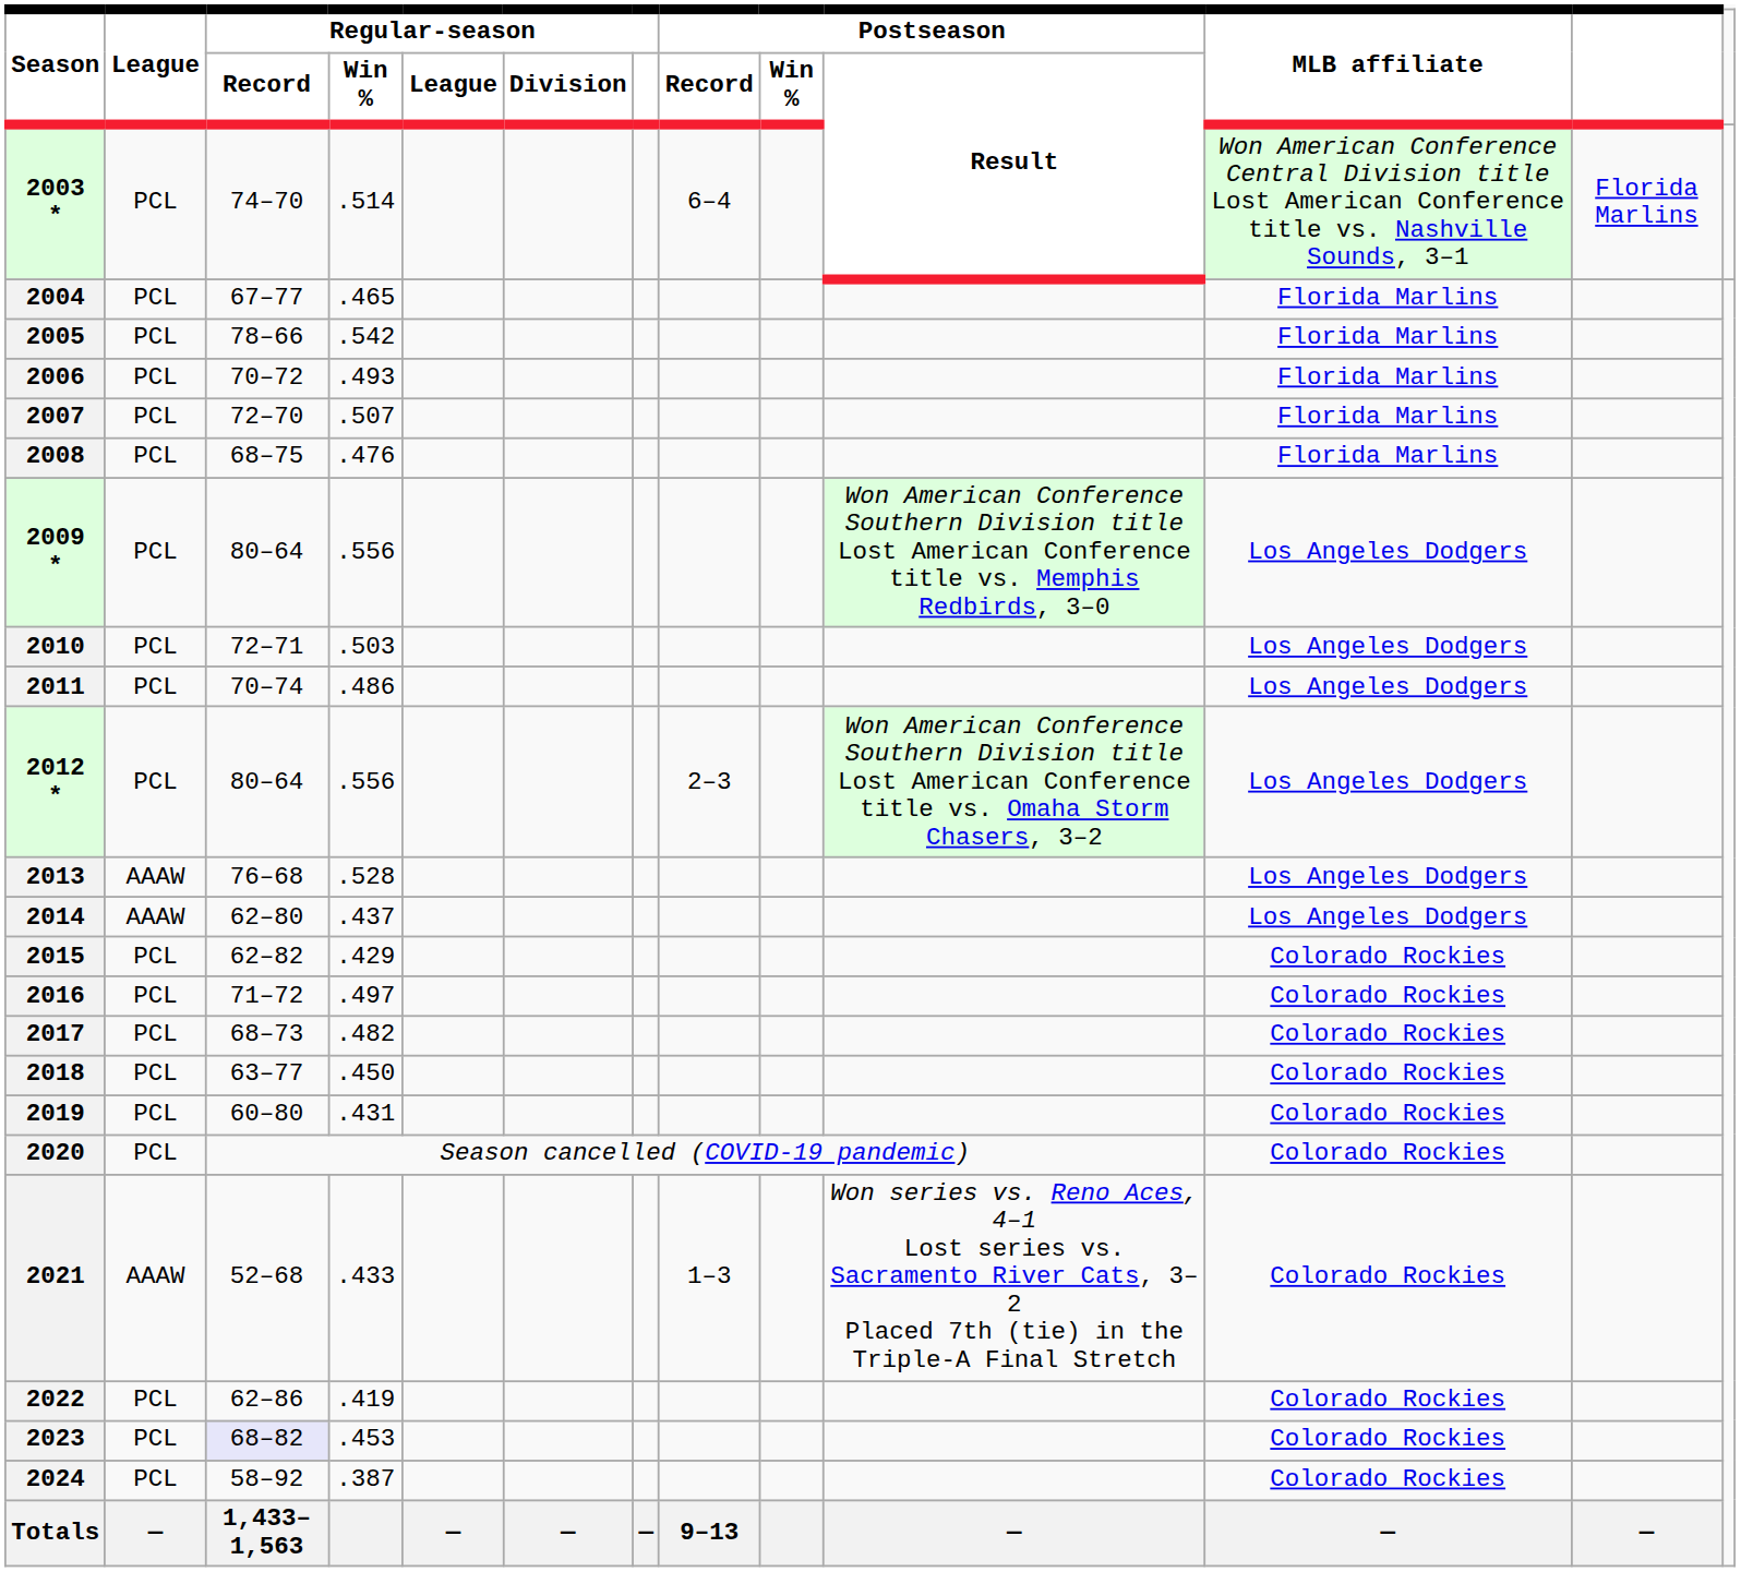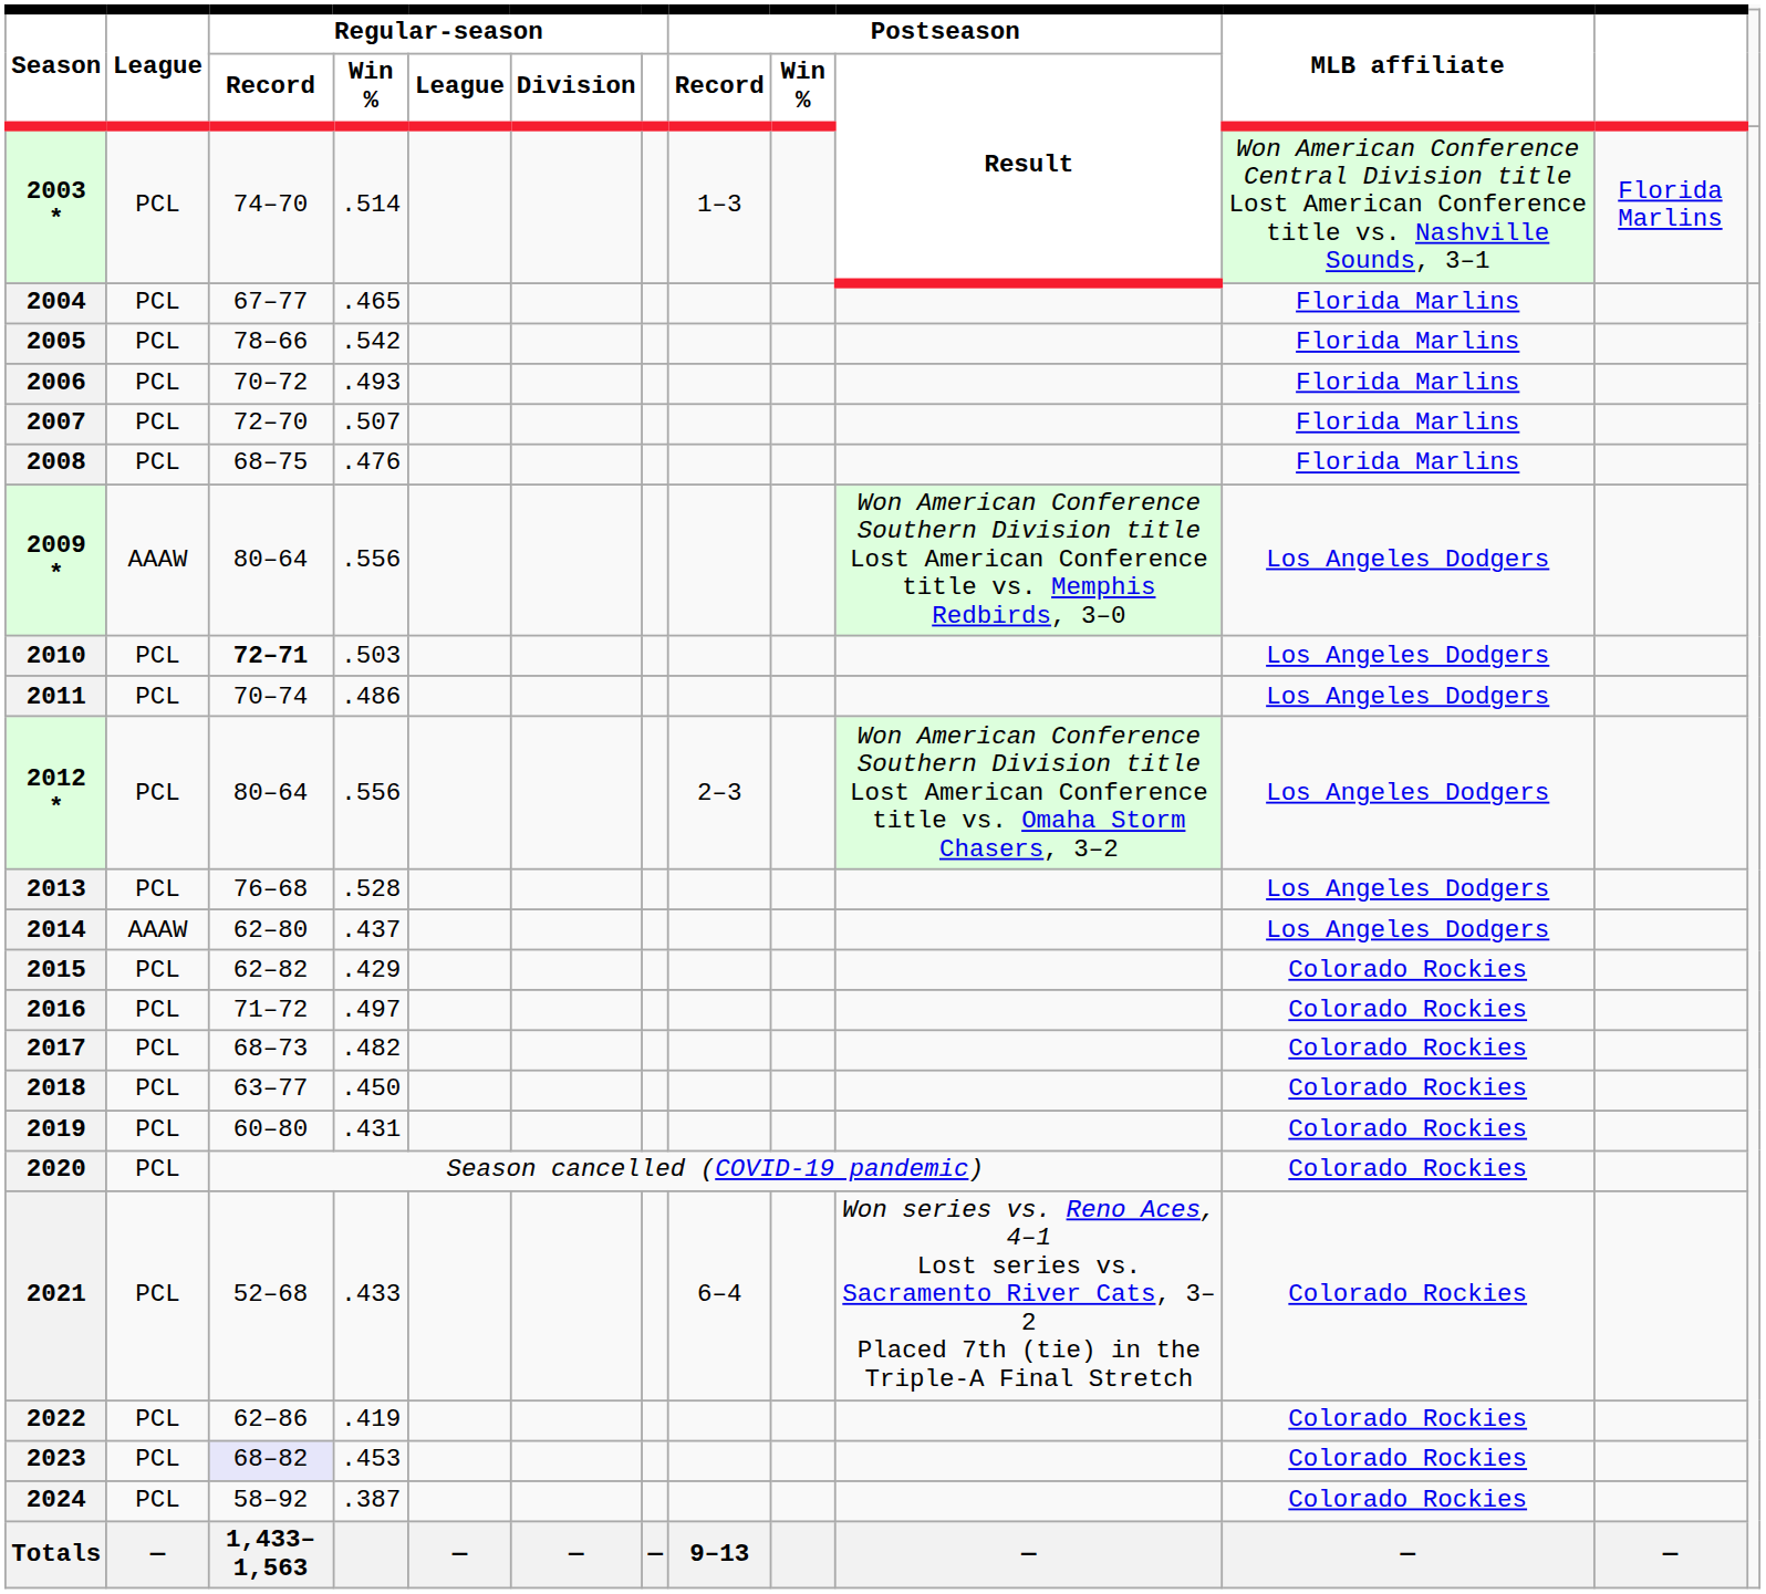 <table class="wikitable sortable plainrowheaders" style="font-size: 95%; text-align:center;">
 <tr>
 <th rowspan="2" scope="col" style="background-color:#ffffff; border-top:#000000 5px solid; border-bottom:#F61D30 5px solid; color:#000000">Season</th>
 <th rowspan="2" scope="col" style="background-color:#ffffff; border-top:#000000 5px solid; border-bottom:#F61D30 5px solid; color:#000000">League</th>
 <th colspan="5" scope="col" style="background-color:#ffffff; border-top:#000000 5px solid; color:#000000">Regular-season</th>
 <th colspan="3" scope="col" style="background-color:#ffffff; border-top:#000000 5px solid; color:#000000">Postseason</th>
 <th rowspan="2" scope="col" style="background-color:#ffffff; border-top:#000000 5px solid; border-bottom:#F61D30 5px solid; color:#000000">MLB affiliate</th>
 <th class="unsortable" rowspan="2" scope="col" style="background-color:#ffffff; border-top:#000000 5px solid; border-bottom:#F61D30 5px solid; color:#000000"></th>
 </tr>
 <tr>
 <th scope="col" style="background-color:#ffffff; border-bottom:#F61D30 5px solid; color:#000000">Record</th>
 <th scope="col" style="background-color:#ffffff; border-bottom:#F61D30 5px solid; color:#000000">Win %</th>
 <th scope="col" style="background-color:#ffffff; border-bottom:#F61D30 5px solid; color:#000000">League</th>
 <th scope="col" style="background-color:#ffffff; border-bottom:#F61D30 5px solid; color:#000000">Division</th>
 <th scope="col" style="background-color:#ffffff; border-bottom:#F61D30 5px solid; color:#000000"></th>
 <th scope="col" style="background-color:#ffffff; border-bottom:#F61D30 5px solid; color:#000000">Record</th>
 <th scope="col" style="background-color:#ffffff; border-bottom:#F61D30 5px solid; color:#000000">Win %</th>
 <th class="unsortable" rowspan="2" scope="col" style="background-color:#ffffff; border-bottom:#F61D30 5px solid; color:#000000">Result</th>
 </tr>
 <tr>
 <th scope="row" style="text-align:center; background:#DDFFDD">2003<br>*</th>
 <td>PCL</td>
 <td>74–70</td>
 <td>.514</td>
 <td></td>
 <td></td>
 <td></td>
-<td>6–4</td>
+<td>1–3</td>
 <td></td>
 <td bgcolor="#DDFFDD"><em>Won American Conference Central Division title</em><br>Lost American Conference title vs. <a href='#'>Nashville Sounds</a>, 3–1</td>
 <td><a href='#'>Florida Marlins</a></td>
 <td></td>
 </tr>
 <tr>
 <th scope="row" style="text-align:center">2004</th>
 <td>PCL</td>
 <td>67–77</td>
 <td>.465</td>
 <td></td>
 <td></td>
 <td></td>
 <td></td>
 <td></td>
 <td></td>
 <td><a href='#'>Florida Marlins</a></td>
 <td></td>
 </tr>
 <tr>
 <th scope="row" style="text-align:center">2005</th>
 <td>PCL</td>
 <td>78–66</td>
 <td>.542</td>
 <td></td>
 <td></td>
 <td></td>
 <td></td>
 <td></td>
 <td></td>
 <td><a href='#'>Florida Marlins</a></td>
 <td></td>
 </tr>
 <tr>
 <th scope="row" style="text-align:center">2006</th>
 <td>PCL</td>
 <td>70–72</td>
 <td>.493</td>
 <td></td>
 <td></td>
 <td></td>
 <td></td>
 <td></td>
 <td></td>
 <td><a href='#'>Florida Marlins</a></td>
 <td></td>
 </tr>
 <tr>
 <th scope="row" style="text-align:center">2007</th>
 <td>PCL</td>
 <td>72–70</td>
 <td>.507</td>
 <td></td>
 <td></td>
 <td></td>
 <td></td>
 <td></td>
 <td></td>
 <td><a href='#'>Florida Marlins</a></td>
 <td></td>
 </tr>
 <tr>
 <th scope="row" style="text-align:center">2008</th>
 <td>PCL</td>
 <td>68–75</td>
 <td>.476</td>
 <td></td>
 <td></td>
 <td></td>
 <td></td>
 <td></td>
 <td></td>
 <td><a href='#'>Florida Marlins</a></td>
 <td></td>
 </tr>
 <tr>
 <th scope="row" style="text-align:center; background:#DDFFDD">2009<br>*</th>
-<td>PCL</td>
+<td>AAAW</td>
 <td>80–64</td>
 <td>.556</td>
 <td></td>
 <td></td>
 <td></td>
 <td></td>
 <td></td>
 <td bgcolor="#DDFFDD"><em>Won American Conference Southern Division title</em><br>Lost American Conference title vs. <a href='#'>Memphis Redbirds</a>, 3–0</td>
 <td><a href='#'>Los Angeles Dodgers</a></td>
 <td></td>
 </tr>
 <tr>
 <th scope="row" style="text-align:center">2010</th>
 <td>PCL</td>
-<td>72–71</td>
+<td><strong>72–71</strong></td>
 <td>.503</td>
 <td></td>
 <td></td>
 <td></td>
 <td></td>
 <td></td>
 <td></td>
 <td><a href='#'>Los Angeles Dodgers</a></td>
 <td></td>
 </tr>
 <tr>
 <th scope="row" style="text-align:center">2011</th>
 <td>PCL</td>
 <td>70–74</td>
 <td>.486</td>
 <td></td>
 <td></td>
 <td></td>
 <td></td>
 <td></td>
 <td></td>
 <td><a href='#'>Los Angeles Dodgers</a></td>
 <td></td>
 </tr>
 <tr>
 <th scope="row" style="text-align:center; background:#DDFFDD">2012<br>*</th>
 <td>PCL</td>
 <td>80–64</td>
 <td>.556</td>
 <td></td>
 <td></td>
 <td></td>
 <td>2–3</td>
 <td></td>
 <td bgcolor="#DDFFDD"><em>Won American Conference Southern Division title</em><br>Lost American Conference title vs. <a href='#'>Omaha Storm Chasers</a>, 3–2</td>
 <td><a href='#'>Los Angeles Dodgers</a></td>
 <td></td>
 </tr>
 <tr>
 <th scope="row" style="text-align:center">2013</th>
-<td>AAAW</td>
+<td>PCL</td>
 <td>76–68</td>
 <td>.528</td>
 <td></td>
 <td></td>
 <td></td>
 <td></td>
 <td></td>
 <td></td>
 <td><a href='#'>Los Angeles Dodgers</a></td>
 <td></td>
 </tr>
 <tr>
 <th scope="row" style="text-align:center">2014</th>
 <td>AAAW</td>
 <td>62–80</td>
 <td>.437</td>
 <td></td>
 <td></td>
 <td></td>
 <td></td>
 <td></td>
 <td></td>
 <td><a href='#'>Los Angeles Dodgers</a></td>
 <td></td>
 </tr>
 <tr>
 <th scope="row" style="text-align:center">2015</th>
 <td>PCL</td>
 <td>62–82</td>
 <td>.429</td>
 <td></td>
 <td></td>
 <td></td>
 <td></td>
 <td></td>
 <td></td>
 <td><a href='#'>Colorado Rockies</a></td>
 <td></td>
 </tr>
 <tr>
 <th scope="row" style="text-align:center">2016</th>
 <td>PCL</td>
 <td>71–72</td>
 <td>.497</td>
 <td></td>
 <td></td>
 <td></td>
 <td></td>
 <td></td>
 <td></td>
 <td><a href='#'>Colorado Rockies</a></td>
 <td></td>
 </tr>
 <tr>
 <th scope="row" style="text-align:center">2017</th>
 <td>PCL</td>
 <td>68–73</td>
 <td>.482</td>
 <td></td>
 <td></td>
 <td></td>
 <td></td>
 <td></td>
 <td></td>
 <td><a href='#'>Colorado Rockies</a></td>
 <td></td>
 </tr>
 <tr>
 <th scope="row" style="text-align:center">2018</th>
 <td>PCL</td>
 <td>63–77</td>
 <td>.450</td>
 <td></td>
 <td></td>
 <td></td>
 <td></td>
 <td></td>
 <td></td>
 <td><a href='#'>Colorado Rockies</a></td>
 <td></td>
 </tr>
 <tr>
 <th scope="row" style="text-align:center">2019</th>
 <td>PCL</td>
 <td>60–80</td>
 <td>.431</td>
 <td></td>
 <td></td>
 <td></td>
 <td></td>
 <td></td>
 <td></td>
 <td><a href='#'>Colorado Rockies</a></td>
 <td></td>
 </tr>
 <tr>
 <th scope="row" style="text-align:center">2020</th>
 <td>PCL</td>
 <td colspan="8"><em>Season cancelled (<a href='#'>COVID-19 pandemic</a>)</em></td>
 <td><a href='#'>Colorado Rockies</a></td>
 <td></td>
 </tr>
 <tr>
 <th scope="row" style="text-align:center">2021</th>
-<td>AAAW</td>
+<td>PCL</td>
 <td>52–68</td>
 <td>.433</td>
 <td></td>
 <td></td>
 <td></td>
-<td>1–3</td>
+<td>6–4</td>
 <td></td>
 <td><em>Won series vs. <a href='#'>Reno Aces</a>, 4–1</em><br>Lost series vs. <a href='#'>Sacramento River Cats</a>, 3–2<br>Placed 7th (tie) in the Triple-A Final Stretch</td>
 <td><a href='#'>Colorado Rockies</a></td>
 <td></td>
 </tr>
 <tr>
 <th scope="row" style="text-align:center">2022</th>
 <td>PCL</td>
 <td>62–86</td>
 <td>.419</td>
 <td></td>
 <td></td>
 <td></td>
 <td></td>
 <td></td>
 <td></td>
 <td><a href='#'>Colorado Rockies</a></td>
 <td></td>
 </tr>
 <tr>
 <th scope="row" style="text-align:center">2023</th>
 <td>PCL</td>
 <td style="background: lavender;">68–82</td>
 <td>.453</td>
 <td></td>
 <td></td>
 <td></td>
 <td></td>
 <td></td>
 <td></td>
 <td><a href='#'>Colorado Rockies</a></td>
 <td></td>
 </tr>
 <tr>
 <th scope="row" style="text-align:center">2024</th>
 <td>PCL</td>
 <td>58–92</td>
 <td>.387</td>
 <td></td>
 <td></td>
 <td></td>
 <td></td>
 <td></td>
 <td></td>
 <td><a href='#'>Colorado Rockies</a></td>
 <td></td>
 </tr>
 <tr class="sortbottom">
 <th scope="row" style="text-align:center"><strong>Totals</strong></th>
 <th>—</th>
 <th>1,433–1,563</th>
 <th></th>
 <th>—</th>
 <th>—</th>
 <th>—</th>
 <th>9–13</th>
 <th></th>
 <th>—</th>
 <th>—</th>
 <th>—</th>
 </tr>
 </table>
